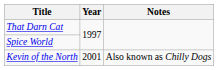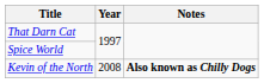 <table class="wikitable">
 <tr>
 <th>Title</th>
 <th>Year</th>
 <th>Notes</th>
 </tr>
 <tr>
 <td><em><a href='#'>That Darn Cat</a></em></td>
 <td rowspan="2">1997</td>
 <td rowspan="2"></td>
 </tr>
 <tr>
 <td><em><a href='#'>Spice World</a></em></td>
 </tr>
 <tr>
 <td><em><a href='#'>Kevin of the North</a></em></td>
-<td>2001</td>
-<td>Also known as <em>Chilly Dogs</em></td>
+<td>2008</td>
+<td><strong>Also known as <em>Chilly Dogs</em></strong></td>
 </tr>
 </table>
